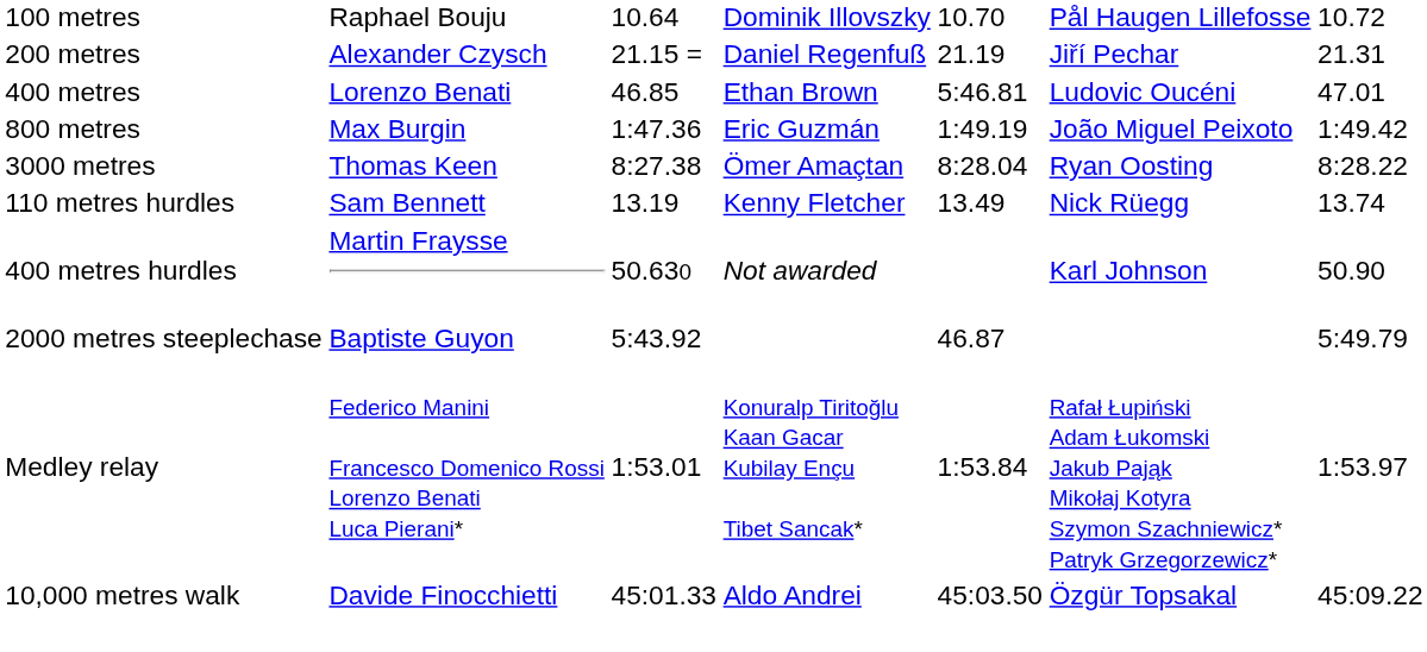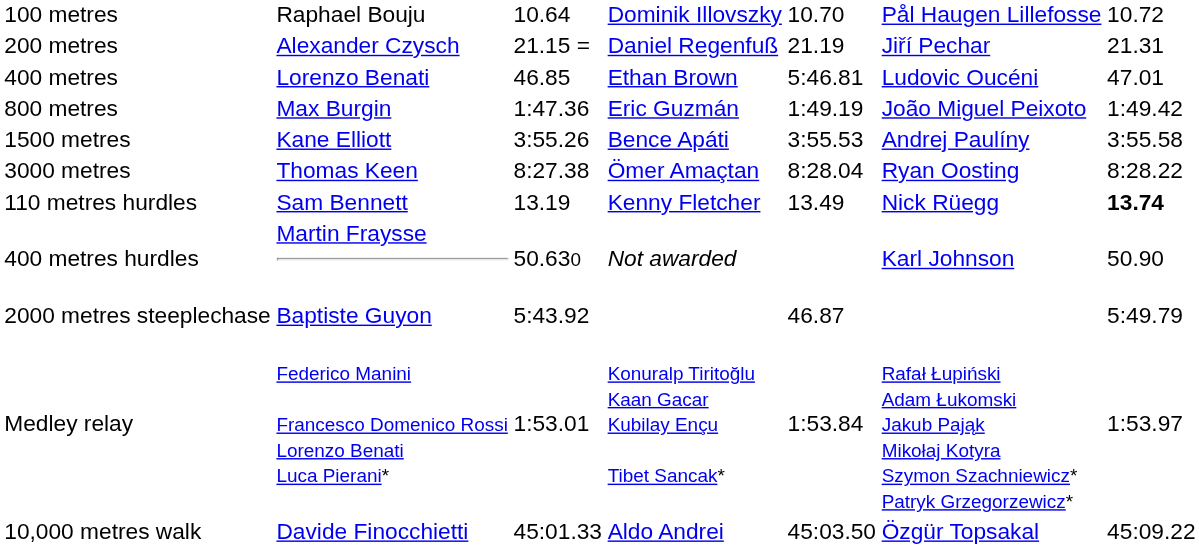 <table>
 <tr>
 <td>100 metres</td>
 <td>Raphael Bouju<br></td>
 <td>10.64</td>
 <td><a href='#'>Dominik Illovszky</a><br></td>
 <td>10.70</td>
 <td><a href='#'>Pål Haugen Lillefosse</a><br></td>
 <td>10.72</td>
 </tr>
 <tr>
 <td>200 metres</td>
 <td><a href='#'>Alexander Czysch</a><br></td>
 <td>21.15 =</td>
 <td><a href='#'>Daniel Regenfuß</a><br></td>
 <td>21.19</td>
 <td><a href='#'>Jiří Pechar</a><br></td>
 <td>21.31</td>
 </tr>
 <tr>
 <td>400 metres</td>
 <td><a href='#'>Lorenzo Benati</a><br></td>
 <td>46.85  </td>
 <td><a href='#'>Ethan Brown</a><br></td>
 <td>5:46.81 </td>
 <td><a href='#'>Ludovic Oucéni</a><br></td>
 <td>47.01 </td>
 </tr>
 <tr>
 <td>800 metres</td>
 <td><a href='#'>Max Burgin</a><br></td>
 <td>1:47.36 </td>
 <td><a href='#'>Eric Guzmán</a><br></td>
 <td>1:49.19 </td>
 <td><a href='#'>João Miguel Peixoto</a><br></td>
 <td>1:49.42 </td>
 </tr>
 <tr>
+<td>1500 metres</td>
+<td><a href='#'>Kane Elliott</a><br></td>
+<td>3:55.26 </td>
+<td><a href='#'>Bence Apáti</a><br></td>
+<td>3:55.53</td>
+<td><a href='#'>Andrej Paulíny</a><br></td>
+<td>3:55.58 </td>
+</tr>
+<tr>
 <td>3000 metres</td>
 <td><a href='#'>Thomas Keen</a><br></td>
 <td>8:27.38</td>
 <td><a href='#'>Ömer Amaçtan</a><br></td>
 <td>8:28.04 </td>
 <td><a href='#'>Ryan Oosting</a><br></td>
 <td>8:28.22 </td>
 </tr>
 <tr>
 <td>110 metres hurdles</td>
 <td><a href='#'>Sam Bennett</a><br></td>
 <td>13.19 </td>
 <td><a href='#'>Kenny Fletcher</a><br></td>
 <td>13.49</td>
 <td><a href='#'>Nick Rüegg</a><br></td>
-<td>13.74</td>
+<td><strong>13.74</strong></td>
 </tr>
 <tr>
 <td>400 metres hurdles</td>
 <td><a href='#'>Martin Fraysse</a><br><hr><br></td>
 <td>50.63<small>0</small> </td>
 <td colspan=2><em>Not awarded</em></td>
 <td><a href='#'>Karl Johnson</a><br></td>
 <td>50.90 </td>
 </tr>
 <tr>
 <td>2000 metres steeplechase</td>
 <td><a href='#'>Baptiste Guyon</a><br></td>
 <td>5:43.92 </td>
 <td><br></td>
 <td>46.87 </td>
 <td><br></td>
 <td>5:49.79 </td>
 </tr>
 <tr>
 <td>Medley relay</td>
 <td valign=top><br><small><a href='#'>Federico Manini</a><br><br><a href='#'>Francesco Domenico Rossi</a><br><a href='#'>Lorenzo Benati</a><br><a href='#'>Luca Pierani</a>*</small></td>
 <td>1:53.01 </td>
 <td valign=top><br><small><a href='#'>Konuralp Tiritoğlu</a><br><a href='#'>Kaan Gacar</a><br><a href='#'>Kubilay Ençu</a><br><br><a href='#'>Tibet Sancak</a>*</small></td>
 <td>1:53.84</td>
 <td valign=top><br><small><a href='#'>Rafał Łupiński</a><br><a href='#'>Adam Łukomski</a><br><a href='#'>Jakub Pająk</a><br><a href='#'>Mikołaj Kotyra</a><br><a href='#'>Szymon Szachniewicz</a>*<br><a href='#'>Patryk Grzegorzewicz</a>*</small></td>
 <td>1:53.97</td>
 </tr>
 <tr>
 <td>10,000 metres walk</td>
 <td><a href='#'>Davide Finocchietti</a><br></td>
 <td>45:01.33</td>
 <td><a href='#'>Aldo Andrei</a><br></td>
 <td>45:03.50</td>
 <td><a href='#'>Özgür Topsakal</a><br></td>
 <td>45:09.22 </td>
 </tr>
 </table>
